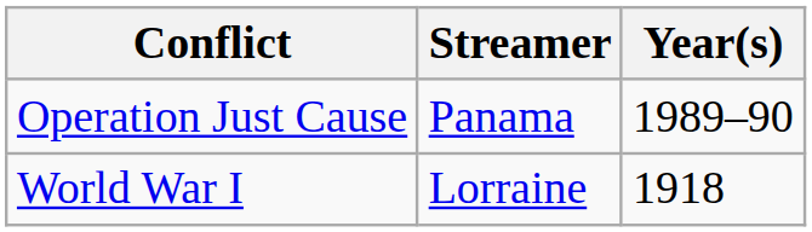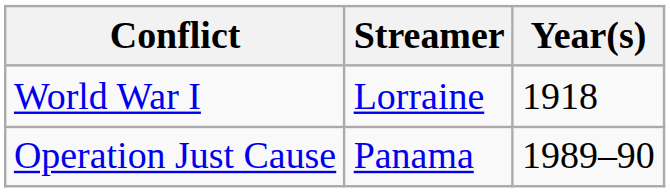 <table class="wikitable" align="left">
 <tr bgcolor="#efefef">
 <th>Conflict</th>
 <th>Streamer</th>
 <th>Year(s)</th>
 </tr>
 <tr>
+<td><a href='#'>World War I</a></td>
+<td><a href='#'>Lorraine</a></td>
+<td>1918</td>
+</tr>
+<tr>
 <td><a href='#'>Operation Just Cause</a></td>
 <td><a href='#'>Panama</a></td>
 <td>1989–90</td>
 </tr>
-<tr>
-<td><a href='#'>World War I</a></td>
-<td><a href='#'>Lorraine</a></td>
-<td>1918</td>
-</tr>
 </table>
